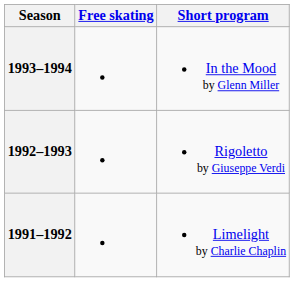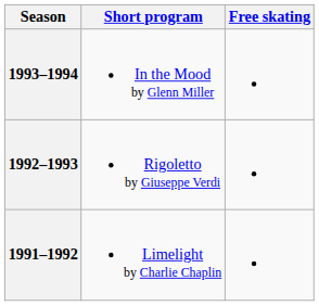 <table class=wikitable style=text-align:center>
 <tr>
 <th>Season</th>
+<th><a href='#'>Short program</a></th>
 <th><a href='#'>Free skating</a></th>
-<th><a href='#'>Short program</a></th>
 </tr>
 <tr>
 <th>1993–1994</th>
+<td><br><ul><li><a href='#'>In the Mood</a> <br><small> by <a href='#'>Glenn Miller</a> </small></li></ul></td>
 <td><br><ul><li></li></ul></td>
-<td><br><ul><li><a href='#'>In the Mood</a> <br><small> by <a href='#'>Glenn Miller</a> </small></li></ul></td>
 </tr>
 <tr>
 <th>1992–1993</th>
+<td><br><ul><li><a href='#'>Rigoletto</a> <br><small> by <a href='#'>Giuseppe Verdi</a> </small></li></ul></td>
 <td><br><ul><li></li></ul></td>
-<td><br><ul><li><a href='#'>Rigoletto</a> <br><small> by <a href='#'>Giuseppe Verdi</a> </small></li></ul></td>
 </tr>
 <tr>
 <th>1991–1992</th>
+<td><br><ul><li><a href='#'>Limelight</a> <br><small> by <a href='#'>Charlie Chaplin</a> </small></li></ul></td>
 <td><br><ul><li></li></ul></td>
-<td><br><ul><li><a href='#'>Limelight</a> <br><small> by <a href='#'>Charlie Chaplin</a> </small></li></ul></td>
 </tr>
 </table>
